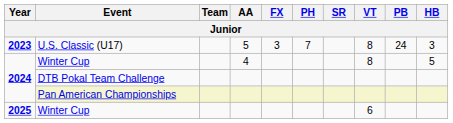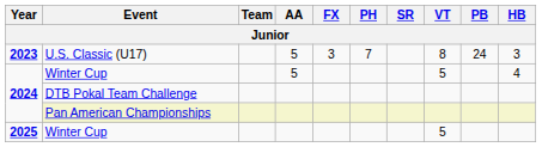 <table class="wikitable sortable" style="text-align:center; font-size:95%;">
 <tr>
 <th width=7% class=unsortable>Year</th>
 <th width=37% class=unsortable>Event</th>
 <th width=7% class=unsortable>Team</th>
 <th width=7% class=unsortable>AA</th>
 <th width=7% class=unsortable><a href='#'>FX</a></th>
 <th width=7% class=unsortable><a href='#'>PH</a></th>
 <th width=7% class=unsortable><a href='#'>SR</a></th>
 <th width=7% class=unsortable><a href='#'>VT</a></th>
 <th width=7% class=unsortable><a href='#'>PB</a></th>
 <th width=7% class=unsortable><a href='#'>HB</a></th>
 </tr>
 <tr>
 <th colspan="10"><strong>Junior</strong></th>
 </tr>
 <tr>
 <td rowspan="1"><strong><a href='#'>2023</a></strong></td>
 <td align=left><a href='#'>U.S. Classic</a> (U17)</td>
 <td></td>
 <td>5</td>
 <td>3</td>
 <td>7</td>
 <td></td>
 <td>8</td>
 <td>24</td>
 <td>3</td>
 </tr>
 <tr>
 <td rowspan="3"><strong><a href='#'>2024</a></strong></td>
 <td align=left><a href='#'>Winter Cup</a></td>
 <td></td>
-<td>4</td>
+<td>5</td>
 <td></td>
 <td></td>
 <td></td>
-<td>8</td>
+<td>5</td>
 <td></td>
-<td>5</td>
+<td>4</td>
 </tr>
 <tr>
 <td align=left><a href='#'>DTB Pokal Team Challenge</a></td>
 <td></td>
 <td></td>
 <td></td>
 <td></td>
 <td></td>
 <td></td>
 <td></td>
 <td></td>
 </tr>
 <tr bgcolor=#F5F6CE>
 <td align=left><a href='#'>Pan American Championships</a></td>
 <td></td>
 <td></td>
 <td></td>
 <td></td>
 <td></td>
 <td></td>
 <td></td>
 <td></td>
 </tr>
 <tr>
 <td rowspan="1"><strong><a href='#'>2025</a></strong></td>
 <td align=left><a href='#'>Winter Cup</a></td>
 <td></td>
 <td></td>
 <td></td>
 <td></td>
 <td></td>
-<td>6</td>
+<td>5</td>
 <td></td>
 <td></td>
 </tr>
 </table>
